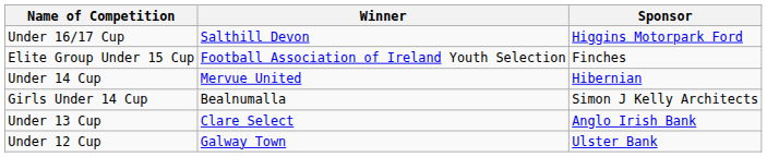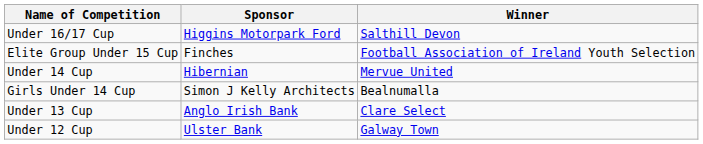 <table class="wikitable">
 <tr>
 <th>Name of Competition</th>
+<th>Sponsor</th>
 <th>Winner</th>
-<th>Sponsor</th>
 </tr>
 <tr>
 <td>Under 16/17 Cup</td>
+<td><a href='#'>Higgins Motorpark Ford</a></td>
 <td><a href='#'>Salthill Devon</a></td>
-<td><a href='#'>Higgins Motorpark Ford</a></td>
 </tr>
 <tr>
 <td>Elite Group Under 15 Cup</td>
+<td>Finches</td>
 <td><a href='#'>Football Association of Ireland</a> Youth Selection</td>
-<td>Finches</td>
 </tr>
 <tr>
 <td>Under 14 Cup</td>
+<td><a href='#'>Hibernian</a></td>
 <td><a href='#'>Mervue United</a></td>
-<td><a href='#'>Hibernian</a></td>
 </tr>
 <tr>
 <td>Girls Under 14 Cup</td>
+<td>Simon J Kelly Architects</td>
 <td>Bealnumalla</td>
-<td>Simon J Kelly Architects</td>
 </tr>
 <tr>
 <td>Under 13 Cup</td>
+<td><a href='#'>Anglo Irish Bank</a></td>
 <td><a href='#'>Clare Select</a></td>
-<td><a href='#'>Anglo Irish Bank</a></td>
 </tr>
 <tr>
 <td>Under 12 Cup</td>
+<td><a href='#'>Ulster Bank</a></td>
 <td><a href='#'>Galway Town</a></td>
-<td><a href='#'>Ulster Bank</a></td>
 </tr>
 </table>
